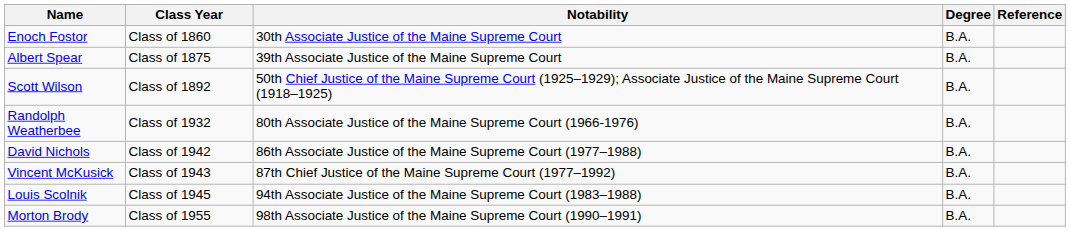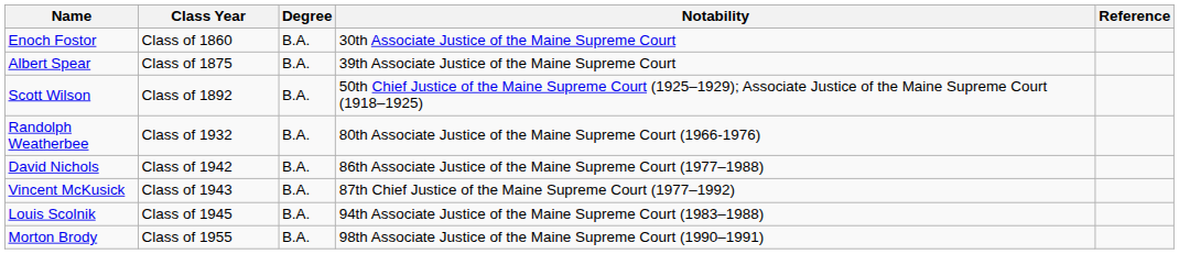 <table class="wikitable" style="width:100%">
 <tr>
 <th style="width:*;">Name</th>
 <th style="width:12%;">Class Year</th>
+<th>Degree</th>
 <th class="unsortable" style="width:65%;">Notability</th>
-<th>Degree</th>
 <th>Reference</th>
 </tr>
 <tr>
 <td><a href='#'>Enoch Fostor</a></td>
 <td>Class of 1860</td>
+<td>B.A.</td>
 <td>30th <a href='#'>Associate Justice of the Maine Supreme Court</a></td>
-<td>B.A.</td>
 <td></td>
 </tr>
 <tr>
 <td><a href='#'>Albert Spear</a></td>
 <td>Class of 1875</td>
+<td>B.A.</td>
 <td>39th Associate Justice of the Maine Supreme Court</td>
-<td>B.A.</td>
 <td></td>
 </tr>
 <tr>
 <td><a href='#'>Scott Wilson</a></td>
 <td>Class of 1892</td>
+<td>B.A.</td>
 <td>50th <a href='#'>Chief Justice of the Maine Supreme Court</a> (1925–1929); Associate Justice of the Maine Supreme Court (1918–1925)</td>
-<td>B.A.</td>
 <td></td>
 </tr>
 <tr>
 <td><a href='#'>Randolph Weatherbee</a></td>
 <td>Class of 1932</td>
+<td>B.A.</td>
 <td>80th Associate Justice of the Maine Supreme Court (1966-1976)</td>
-<td>B.A.</td>
 <td></td>
 </tr>
 <tr>
 <td><a href='#'>David Nichols</a></td>
 <td>Class of 1942</td>
+<td>B.A.</td>
 <td>86th Associate Justice of the Maine Supreme Court (1977–1988)</td>
-<td>B.A.</td>
 <td></td>
 </tr>
 <tr>
 <td><a href='#'>Vincent McKusick</a></td>
 <td>Class of 1943</td>
+<td>B.A.</td>
 <td>87th Chief Justice of the Maine Supreme Court (1977–1992)</td>
-<td>B.A.</td>
 <td></td>
 </tr>
 <tr>
 <td><a href='#'>Louis Scolnik</a></td>
 <td>Class of 1945</td>
+<td>B.A.</td>
 <td>94th Associate Justice of the Maine Supreme Court (1983–1988)</td>
-<td>B.A.</td>
 <td></td>
 </tr>
 <tr>
 <td><a href='#'>Morton Brody</a></td>
 <td>Class of 1955</td>
+<td>B.A.</td>
 <td>98th Associate Justice of the Maine Supreme Court (1990–1991)</td>
-<td>B.A.</td>
 <td></td>
 </tr>
 </table>
